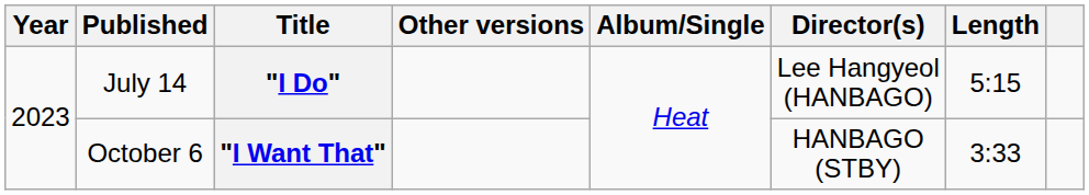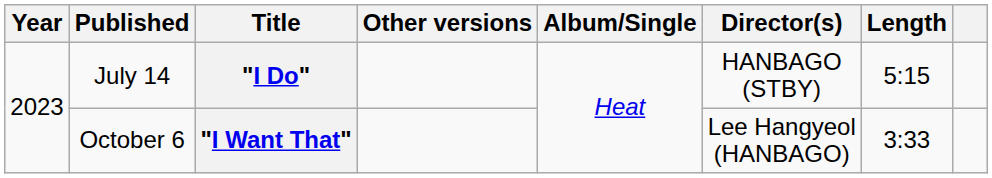 <table class="wikitable plainrowheaders" style="text-align:center">
 <tr>
 <th scope="col">Year</th>
 <th scope="col">Published</th>
 <th scope="col">Title</th>
 <th scope="col">Other versions</th>
 <th scope="col">Album/Single</th>
 <th scope="col">Director(s)</th>
 <th scope="col">Length</th>
 <th scope="col" style="width:1em"></th>
 </tr>
 <tr>
 <td rowspan="2">2023</td>
 <td>July 14</td>
 <th scope="row">"<a href='#'>I Do</a>"</th>
 <td></td>
 <td rowspan="2"><em><a href='#'>Heat</a></em></td>
-<td>Lee Hangyeol<br>(HANBAGO)</td>
+<td>HANBAGO<br>(STBY)</td>
 <td>5:15</td>
 <td></td>
 </tr>
 <tr>
 <td>October 6</td>
 <th scope="row">"<a href='#'>I Want That</a>"</th>
 <td></td>
-<td>HANBAGO<br>(STBY)</td>
+<td>Lee Hangyeol<br>(HANBAGO)</td>
 <td>3:33</td>
 <td></td>
 </tr>
 </table>
